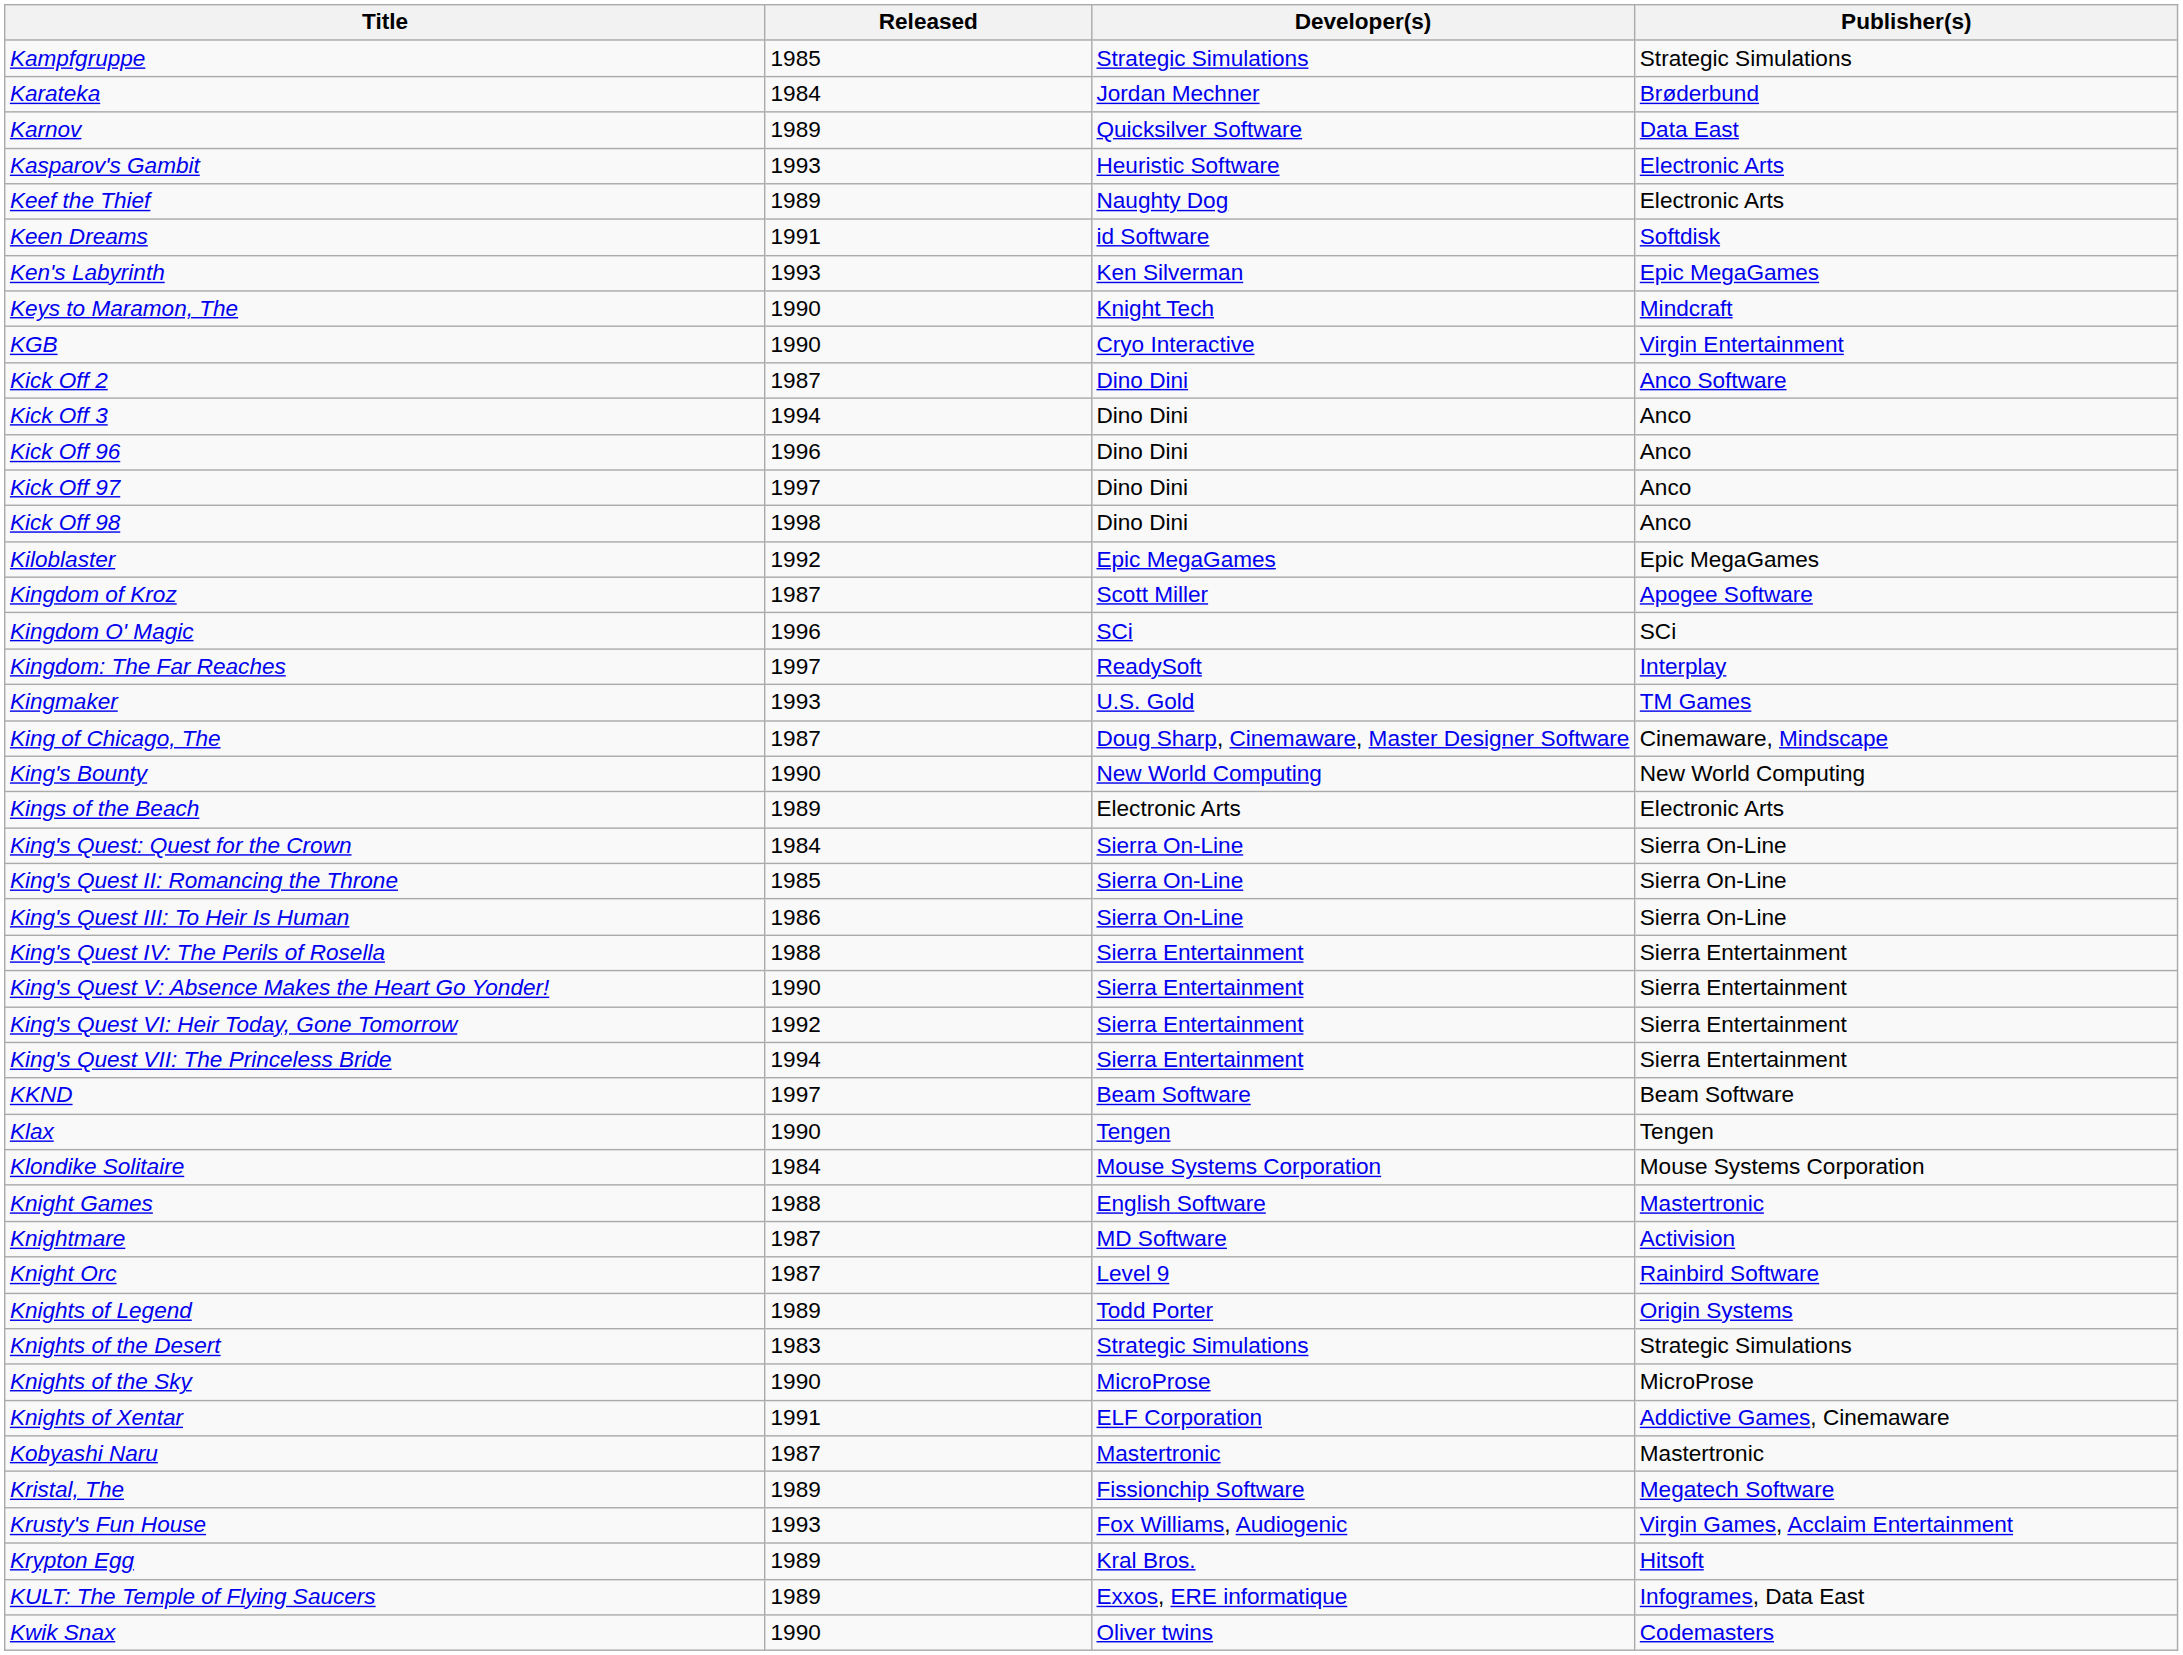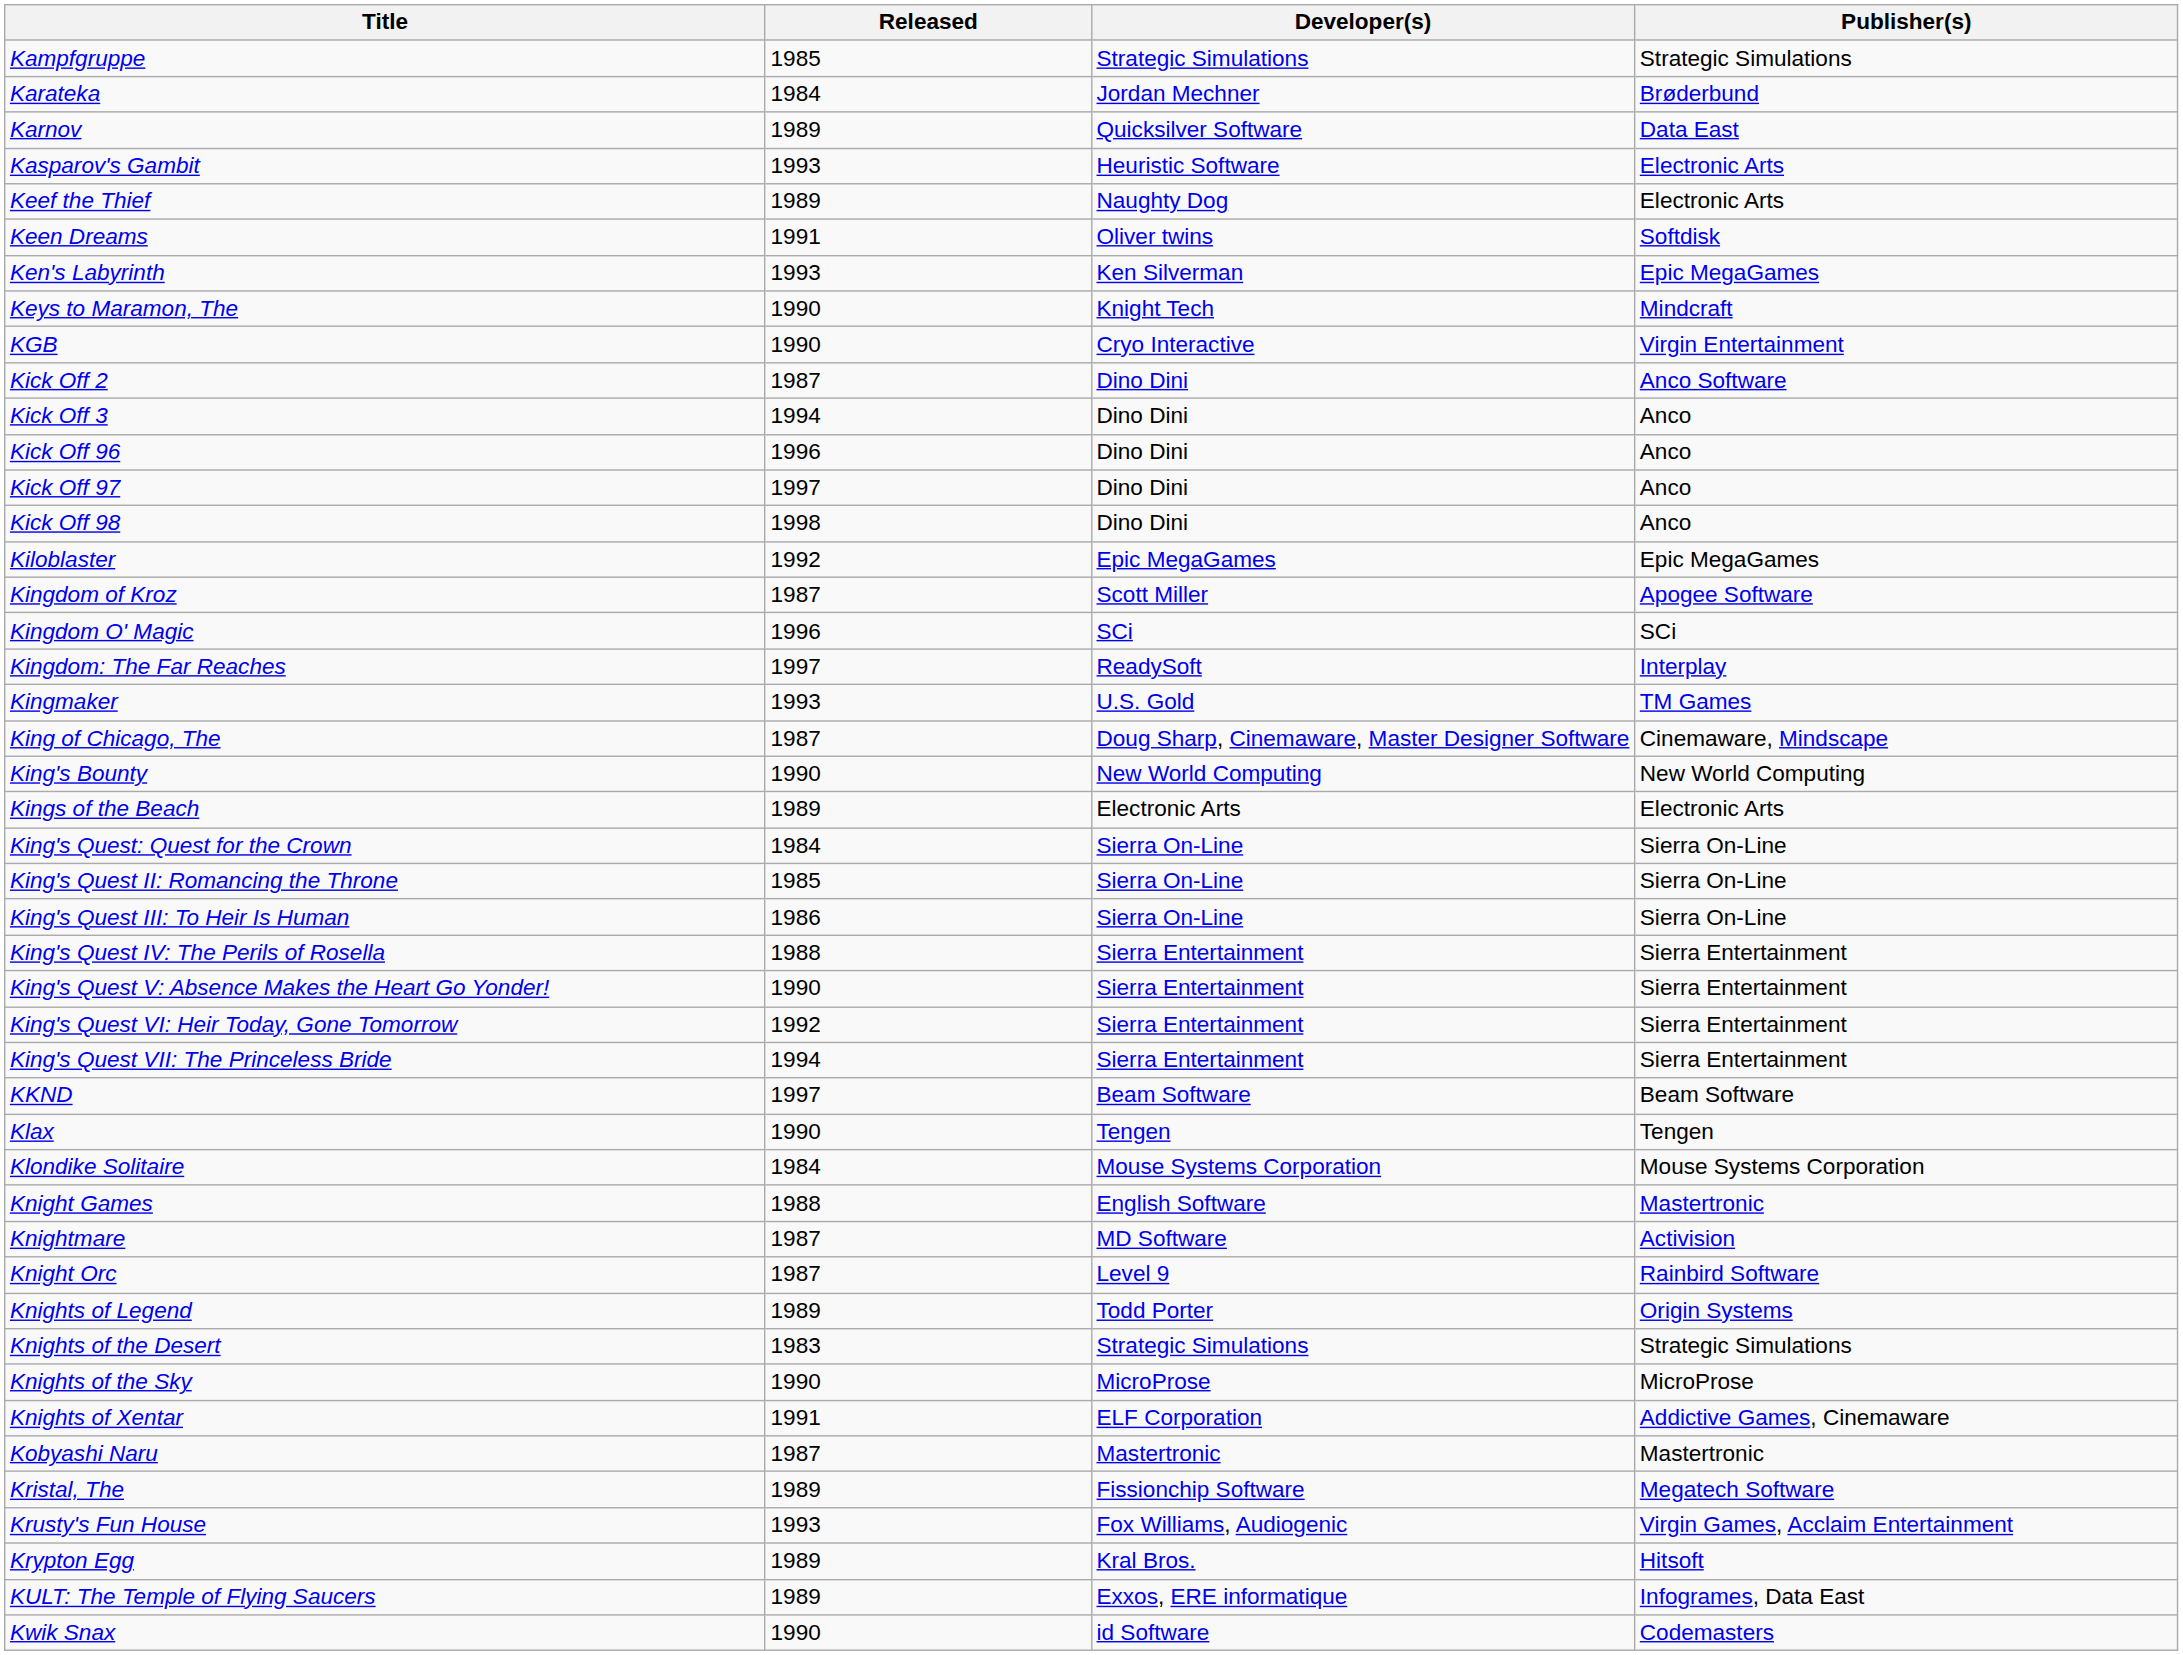 <table class="wikitable sortable">
 <tr>
 <th width=35%>Title</th>
 <th width=15%>Released</th>
 <th width=25%>Developer(s)</th>
 <th width=25%>Publisher(s)</th>
 </tr>
 <tr>
 <td><em><a href='#'>Kampfgruppe</a></em></td>
 <td>1985</td>
 <td><a href='#'>Strategic Simulations</a></td>
 <td>Strategic Simulations</td>
 </tr>
 <tr>
 <td><em><a href='#'>Karateka</a></em></td>
 <td>1984</td>
 <td><a href='#'>Jordan Mechner</a></td>
 <td><a href='#'>Brøderbund</a></td>
 </tr>
 <tr>
 <td><em><a href='#'>Karnov</a></em></td>
 <td>1989</td>
 <td><a href='#'>Quicksilver Software</a></td>
 <td><a href='#'>Data East</a></td>
 </tr>
 <tr>
 <td><em><a href='#'>Kasparov's Gambit</a></em></td>
 <td>1993</td>
 <td><a href='#'>Heuristic Software</a></td>
 <td><a href='#'>Electronic Arts</a></td>
 </tr>
 <tr>
 <td><em><a href='#'>Keef the Thief</a></em></td>
 <td>1989</td>
 <td><a href='#'>Naughty Dog</a></td>
 <td>Electronic Arts</td>
 </tr>
 <tr>
 <td><em><a href='#'>Keen Dreams</a></em></td>
 <td>1991</td>
-<td><a href='#'>id Software</a></td>
+<td><a href='#'>Oliver twins</a></td>
 <td><a href='#'>Softdisk</a></td>
 </tr>
 <tr>
 <td><em><a href='#'>Ken's Labyrinth</a></em></td>
 <td>1993</td>
 <td><a href='#'>Ken Silverman</a></td>
 <td><a href='#'>Epic MegaGames</a></td>
 </tr>
 <tr>
 <td><em><a href='#'>Keys to Maramon, The</a></em></td>
 <td>1990</td>
 <td><a href='#'>Knight Tech</a></td>
 <td><a href='#'>Mindcraft</a></td>
 </tr>
 <tr>
 <td><em><a href='#'>KGB</a></em></td>
 <td>1990</td>
 <td><a href='#'>Cryo Interactive</a></td>
 <td><a href='#'>Virgin Entertainment</a></td>
 </tr>
 <tr>
 <td><em><a href='#'>Kick Off 2</a></em></td>
 <td>1987</td>
 <td><a href='#'>Dino Dini</a></td>
 <td><a href='#'>Anco Software</a></td>
 </tr>
 <tr>
 <td><em><a href='#'>Kick Off 3</a></em></td>
 <td>1994</td>
 <td>Dino Dini</td>
 <td>Anco</td>
 </tr>
 <tr>
 <td><em><a href='#'>Kick Off 96</a></em></td>
 <td>1996</td>
 <td>Dino Dini</td>
 <td>Anco</td>
 </tr>
 <tr>
 <td><em><a href='#'>Kick Off 97</a></em></td>
 <td>1997</td>
 <td>Dino Dini</td>
 <td>Anco</td>
 </tr>
 <tr>
 <td><em><a href='#'>Kick Off 98</a></em></td>
 <td>1998</td>
 <td>Dino Dini</td>
 <td>Anco</td>
 </tr>
 <tr>
 <td><em><a href='#'>Kiloblaster</a></em></td>
 <td>1992</td>
 <td><a href='#'>Epic MegaGames</a></td>
 <td>Epic MegaGames</td>
 </tr>
 <tr>
 <td><em><a href='#'>Kingdom of Kroz</a></em></td>
 <td>1987</td>
 <td><a href='#'>Scott Miller</a></td>
 <td><a href='#'>Apogee Software</a></td>
 </tr>
 <tr>
 <td><em><a href='#'>Kingdom O' Magic</a></em></td>
 <td>1996</td>
 <td><a href='#'>SCi</a></td>
 <td>SCi</td>
 </tr>
 <tr>
 <td><em><a href='#'>Kingdom: The Far Reaches</a></em></td>
 <td>1997</td>
 <td><a href='#'>ReadySoft</a></td>
 <td><a href='#'>Interplay</a></td>
 </tr>
 <tr>
 <td><em><a href='#'>Kingmaker</a></em></td>
 <td>1993</td>
 <td><a href='#'>U.S. Gold</a></td>
 <td><a href='#'>TM Games</a></td>
 </tr>
 <tr>
 <td><em><a href='#'>King of Chicago, The</a></em></td>
 <td>1987</td>
 <td><a href='#'>Doug Sharp</a>, <a href='#'>Cinemaware</a>, <a href='#'>Master Designer Software</a></td>
 <td>Cinemaware, <a href='#'>Mindscape</a></td>
 </tr>
 <tr>
 <td><em><a href='#'>King's Bounty</a></em></td>
 <td>1990</td>
 <td><a href='#'>New World Computing</a></td>
 <td>New World Computing</td>
 </tr>
 <tr>
 <td><em><a href='#'>Kings of the Beach</a></em></td>
 <td>1989</td>
 <td>Electronic Arts</td>
 <td>Electronic Arts</td>
 </tr>
 <tr>
 <td><em><a href='#'>King's Quest: Quest for the Crown</a></em></td>
 <td>1984</td>
 <td><a href='#'>Sierra On-Line</a></td>
 <td>Sierra On-Line</td>
 </tr>
 <tr>
 <td><em><a href='#'>King's Quest II: Romancing the Throne</a></em></td>
 <td>1985</td>
 <td><a href='#'>Sierra On-Line</a></td>
 <td>Sierra On-Line</td>
 </tr>
 <tr>
 <td><em><a href='#'>King's Quest III: To Heir Is Human</a></em></td>
 <td>1986</td>
 <td><a href='#'>Sierra On-Line</a></td>
 <td>Sierra On-Line</td>
 </tr>
 <tr>
 <td><em><a href='#'>King's Quest IV: The Perils of Rosella</a></em></td>
 <td>1988</td>
 <td><a href='#'>Sierra Entertainment</a></td>
 <td>Sierra Entertainment</td>
 </tr>
 <tr>
 <td><em><a href='#'>King's Quest V: Absence Makes the Heart Go Yonder!</a></em></td>
 <td>1990</td>
 <td><a href='#'>Sierra Entertainment</a></td>
 <td>Sierra Entertainment</td>
 </tr>
 <tr>
 <td><em><a href='#'>King's Quest VI: Heir Today, Gone Tomorrow</a></em></td>
 <td>1992</td>
 <td><a href='#'>Sierra Entertainment</a></td>
 <td>Sierra Entertainment</td>
 </tr>
 <tr>
 <td><em><a href='#'>King's Quest VII: The Princeless Bride</a></em></td>
 <td>1994</td>
 <td><a href='#'>Sierra Entertainment</a></td>
 <td>Sierra Entertainment</td>
 </tr>
 <tr>
 <td><em><a href='#'>KKND</a></em></td>
 <td>1997</td>
 <td><a href='#'>Beam Software</a></td>
 <td>Beam Software</td>
 </tr>
 <tr>
 <td><em><a href='#'>Klax</a></em></td>
 <td>1990</td>
 <td><a href='#'>Tengen</a></td>
 <td>Tengen</td>
 </tr>
 <tr>
 <td><em><a href='#'>Klondike Solitaire</a></em></td>
 <td>1984</td>
 <td><a href='#'>Mouse Systems Corporation</a></td>
 <td>Mouse Systems Corporation</td>
 </tr>
 <tr>
 <td><em><a href='#'>Knight Games</a></em></td>
 <td>1988</td>
 <td><a href='#'>English Software</a></td>
 <td><a href='#'>Mastertronic</a></td>
 </tr>
 <tr>
 <td><em><a href='#'>Knightmare</a></em></td>
 <td>1987</td>
 <td><a href='#'>MD Software</a></td>
 <td><a href='#'>Activision</a></td>
 </tr>
 <tr>
 <td><em><a href='#'>Knight Orc</a></em></td>
 <td>1987</td>
 <td><a href='#'>Level 9</a></td>
 <td><a href='#'>Rainbird Software</a></td>
 </tr>
 <tr>
 <td><em><a href='#'>Knights of Legend</a></em></td>
 <td>1989</td>
 <td><a href='#'>Todd Porter</a></td>
 <td><a href='#'>Origin Systems</a></td>
 </tr>
 <tr>
 <td><em><a href='#'>Knights of the Desert</a></em></td>
 <td>1983</td>
 <td><a href='#'>Strategic Simulations</a></td>
 <td>Strategic Simulations</td>
 </tr>
 <tr>
 <td><em><a href='#'>Knights of the Sky</a></em></td>
 <td>1990</td>
 <td><a href='#'>MicroProse</a></td>
 <td>MicroProse</td>
 </tr>
 <tr>
 <td><em><a href='#'>Knights of Xentar</a></em></td>
 <td>1991</td>
 <td><a href='#'>ELF Corporation</a></td>
 <td><a href='#'>Addictive Games</a>, Cinemaware</td>
 </tr>
 <tr>
 <td><em><a href='#'>Kobyashi Naru</a></em></td>
 <td>1987</td>
 <td><a href='#'>Mastertronic</a></td>
 <td>Mastertronic</td>
 </tr>
 <tr>
 <td><em><a href='#'>Kristal, The</a></em></td>
 <td>1989</td>
 <td><a href='#'>Fissionchip Software</a></td>
 <td><a href='#'>Megatech Software</a></td>
 </tr>
 <tr>
 <td><em><a href='#'>Krusty's Fun House</a></em></td>
 <td>1993</td>
 <td><a href='#'>Fox Williams</a>, <a href='#'>Audiogenic</a></td>
 <td><a href='#'>Virgin Games</a>, <a href='#'>Acclaim Entertainment</a></td>
 </tr>
 <tr>
 <td><em><a href='#'>Krypton Egg</a></em></td>
 <td>1989</td>
 <td><a href='#'>Kral Bros.</a></td>
 <td><a href='#'>Hitsoft</a></td>
 </tr>
 <tr>
 <td><em><a href='#'>KULT: The Temple of Flying Saucers</a></em></td>
 <td>1989</td>
 <td><a href='#'>Exxos</a>, <a href='#'>ERE informatique</a></td>
 <td><a href='#'>Infogrames</a>, Data East</td>
 </tr>
 <tr>
 <td><em><a href='#'>Kwik Snax</a></em></td>
 <td>1990</td>
-<td><a href='#'>Oliver twins</a></td>
+<td><a href='#'>id Software</a></td>
 <td><a href='#'>Codemasters</a></td>
 </tr>
 </table>
